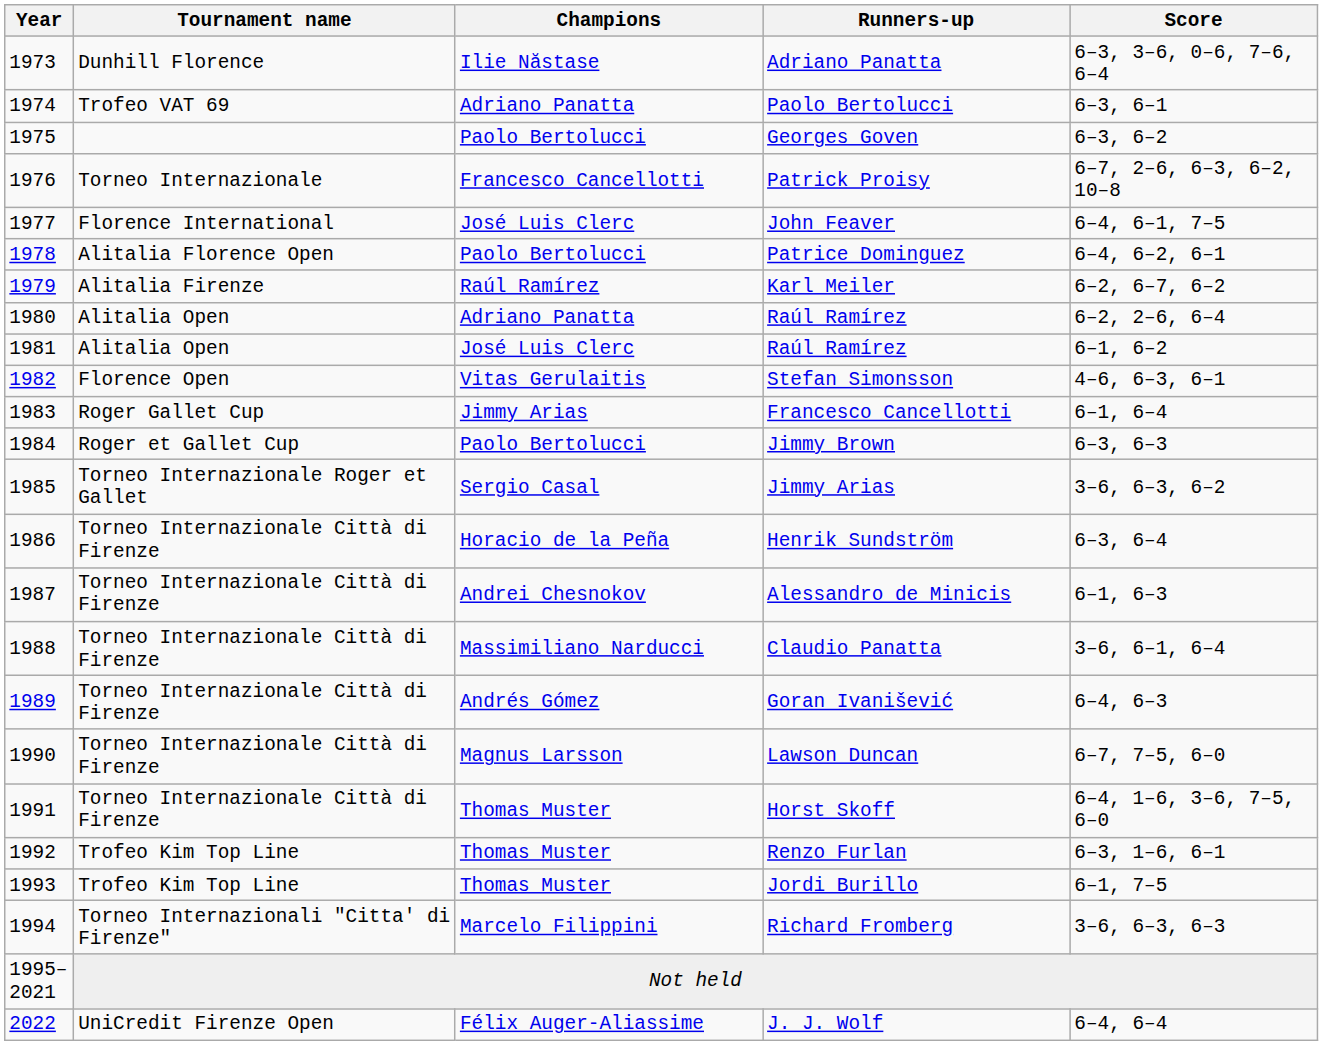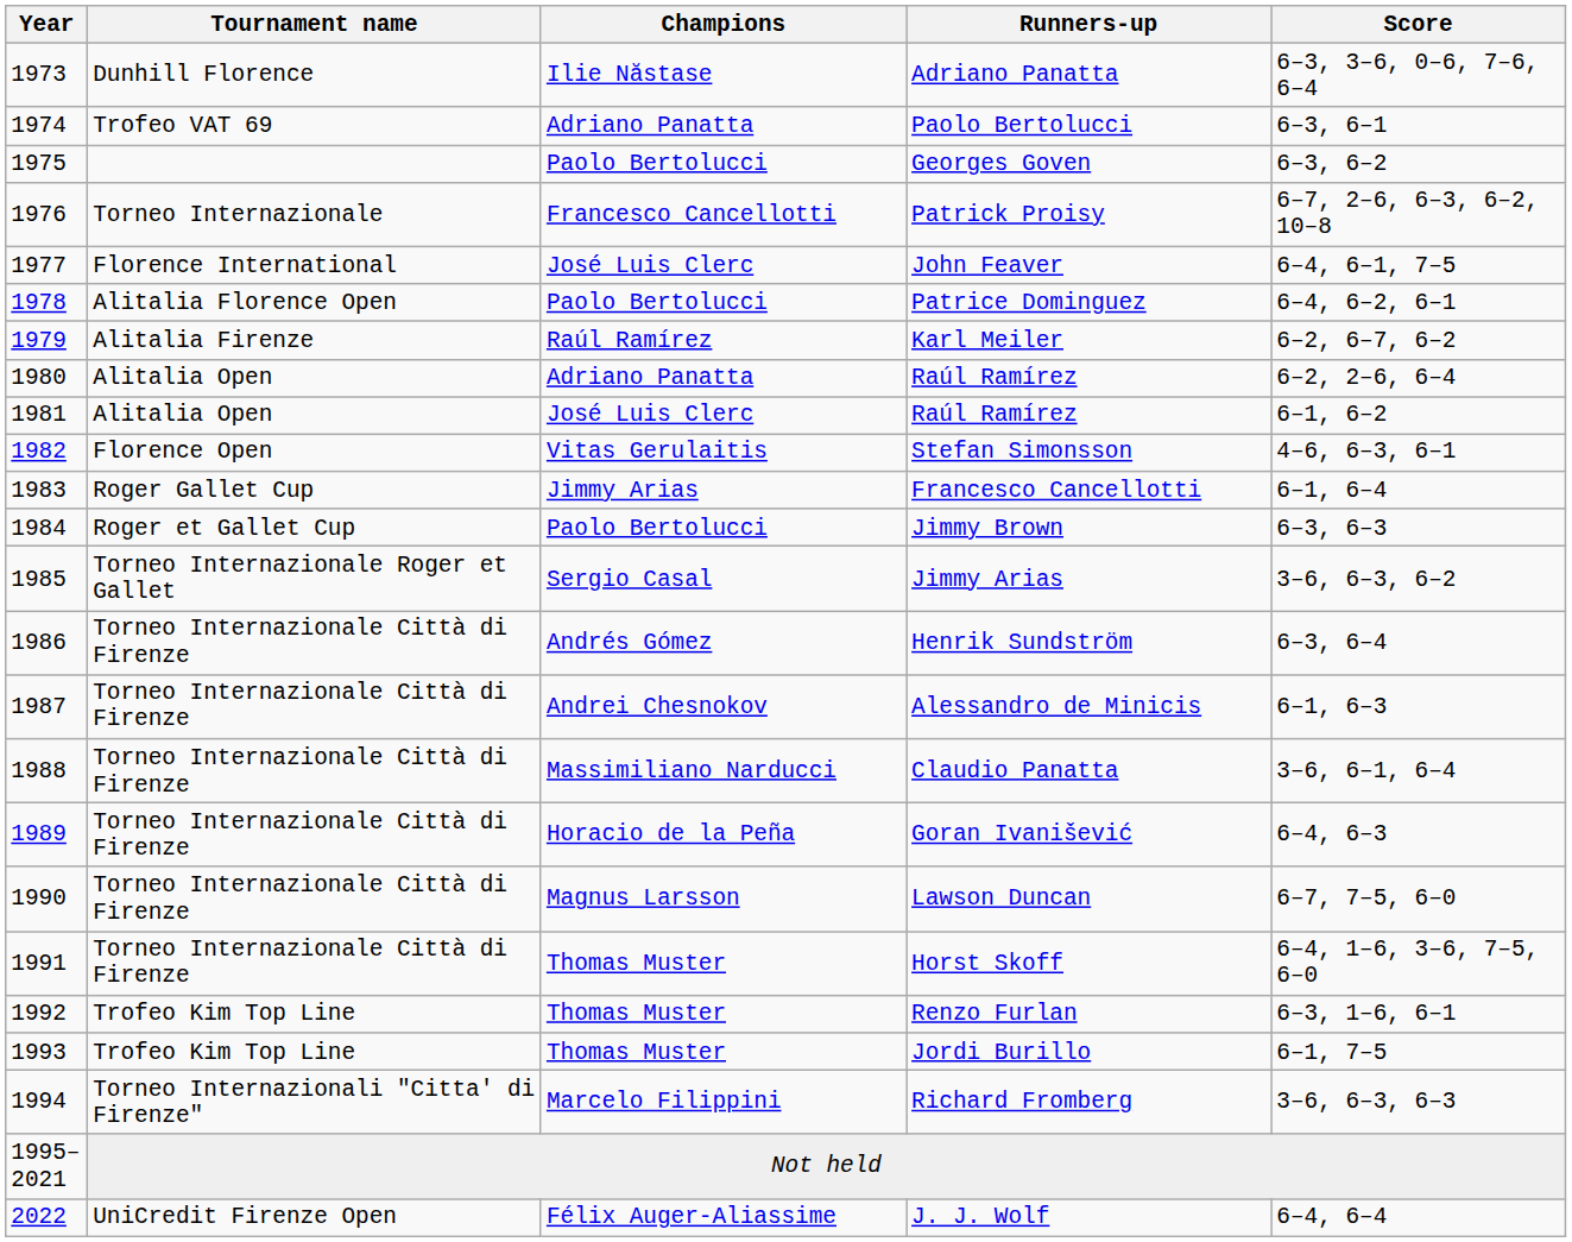 <table class="wikitable">
 <tr>
 <th style="width:40px">Year</th>
 <th style="width:250px">Tournament name</th>
 <th style="width:200px">Champions</th>
 <th style="width:200px">Runners-up</th>
 <th style="width:160px" class="unsortable">Score</th>
 </tr>
 <tr>
 <td>1973</td>
 <td>Dunhill Florence</td>
 <td> <a href='#'>Ilie Năstase</a></td>
 <td> <a href='#'>Adriano Panatta</a></td>
 <td>6–3, 3–6, 0–6, 7–6, 6–4</td>
 </tr>
 <tr>
 <td>1974</td>
 <td>Trofeo VAT 69</td>
 <td> <a href='#'>Adriano Panatta</a></td>
 <td> <a href='#'>Paolo Bertolucci</a></td>
 <td>6–3, 6–1</td>
 </tr>
 <tr>
 <td>1975</td>
 <td></td>
 <td> <a href='#'>Paolo Bertolucci</a></td>
 <td> <a href='#'>Georges Goven</a></td>
 <td>6–3, 6–2</td>
 </tr>
 <tr>
 <td>1976</td>
 <td>Torneo Internazionale</td>
 <td> <a href='#'>Francesco Cancellotti</a></td>
 <td> <a href='#'>Patrick Proisy</a></td>
 <td>6–7, 2–6, 6–3, 6–2, 10–8</td>
 </tr>
 <tr>
 <td>1977</td>
 <td>Florence International</td>
 <td> <a href='#'>José Luis Clerc</a></td>
 <td> <a href='#'>John Feaver</a></td>
 <td>6–4, 6–1, 7–5</td>
 </tr>
 <tr>
 <td><a href='#'>1978</a></td>
 <td>Alitalia Florence Open</td>
 <td> <a href='#'>Paolo Bertolucci</a></td>
 <td> <a href='#'>Patrice Dominguez</a></td>
 <td>6–4, 6–2, 6–1</td>
 </tr>
 <tr>
 <td><a href='#'>1979</a></td>
 <td>Alitalia Firenze</td>
 <td> <a href='#'>Raúl Ramírez</a></td>
 <td> <a href='#'>Karl Meiler</a></td>
 <td>6–2, 6–7, 6–2</td>
 </tr>
 <tr>
 <td>1980</td>
 <td>Alitalia Open</td>
 <td> <a href='#'>Adriano Panatta</a></td>
 <td> <a href='#'>Raúl Ramírez</a></td>
 <td>6–2, 2–6, 6–4</td>
 </tr>
 <tr>
 <td>1981</td>
 <td>Alitalia Open</td>
 <td> <a href='#'>José Luis Clerc</a></td>
 <td> <a href='#'>Raúl Ramírez</a></td>
 <td>6–1, 6–2</td>
 </tr>
 <tr>
 <td><a href='#'>1982</a></td>
 <td>Florence Open</td>
 <td> <a href='#'>Vitas Gerulaitis</a></td>
 <td> <a href='#'>Stefan Simonsson</a></td>
 <td>4–6, 6–3, 6–1</td>
 </tr>
 <tr>
 <td>1983</td>
 <td>Roger Gallet Cup</td>
 <td> <a href='#'>Jimmy Arias</a></td>
 <td> <a href='#'>Francesco Cancellotti</a></td>
 <td>6–1, 6–4</td>
 </tr>
 <tr>
 <td>1984</td>
 <td>Roger et Gallet Cup</td>
 <td> <a href='#'>Paolo Bertolucci</a></td>
 <td> <a href='#'>Jimmy Brown</a></td>
 <td>6–3, 6–3</td>
 </tr>
 <tr>
 <td>1985</td>
 <td>Torneo Internazionale Roger et Gallet</td>
 <td> <a href='#'>Sergio Casal</a></td>
 <td> <a href='#'>Jimmy Arias</a></td>
 <td>3–6, 6–3, 6–2</td>
 </tr>
 <tr>
 <td>1986</td>
 <td>Torneo Internazionale Città di Firenze</td>
-<td> <a href='#'>Horacio de la Peña</a></td>
+<td> <a href='#'>Andrés Gómez</a></td>
 <td> <a href='#'>Henrik Sundström</a></td>
 <td>6–3, 6–4</td>
 </tr>
 <tr>
 <td>1987</td>
 <td>Torneo Internazionale Città di Firenze</td>
 <td> <a href='#'>Andrei Chesnokov</a></td>
 <td> <a href='#'>Alessandro de Minicis</a></td>
 <td>6–1, 6–3</td>
 </tr>
 <tr>
 <td>1988</td>
 <td>Torneo Internazionale Città di Firenze</td>
 <td> <a href='#'>Massimiliano Narducci</a></td>
 <td> <a href='#'>Claudio Panatta</a></td>
 <td>3–6, 6–1, 6–4</td>
 </tr>
 <tr>
 <td><a href='#'>1989</a></td>
 <td>Torneo Internazionale Città di Firenze</td>
-<td> <a href='#'>Andrés Gómez</a></td>
+<td> <a href='#'>Horacio de la Peña</a></td>
 <td> <a href='#'>Goran Ivanišević</a></td>
 <td>6–4, 6–3</td>
 </tr>
 <tr>
 <td>1990</td>
 <td>Torneo Internazionale Città di Firenze</td>
 <td> <a href='#'>Magnus Larsson</a></td>
 <td> <a href='#'>Lawson Duncan</a></td>
 <td>6–7, 7–5, 6–0</td>
 </tr>
 <tr>
 <td>1991</td>
 <td>Torneo Internazionale Città di Firenze</td>
 <td> <a href='#'>Thomas Muster</a></td>
 <td> <a href='#'>Horst Skoff</a></td>
 <td>6–4, 1–6, 3–6, 7–5, 6–0</td>
 </tr>
 <tr>
 <td>1992</td>
 <td>Trofeo Kim Top Line</td>
 <td> <a href='#'>Thomas Muster</a></td>
 <td> <a href='#'>Renzo Furlan</a></td>
 <td>6–3, 1–6, 6–1</td>
 </tr>
 <tr>
 <td>1993</td>
 <td>Trofeo Kim Top Line</td>
 <td> <a href='#'>Thomas Muster</a></td>
 <td> <a href='#'>Jordi Burillo</a></td>
 <td>6–1, 7–5</td>
 </tr>
 <tr>
 <td>1994</td>
 <td>Torneo Internazionali "Citta' di Firenze"</td>
 <td> <a href='#'>Marcelo Filippini</a></td>
 <td> <a href='#'>Richard Fromberg</a></td>
 <td>3–6, 6–3, 6–3</td>
 </tr>
 <tr>
 <td>1995–2021</td>
 <td colspan=4 align=center style="background:#efefef"><em>Not held</em></td>
 </tr>
 <tr>
 <td><a href='#'>2022</a></td>
 <td>UniCredit Firenze Open</td>
 <td> <a href='#'>Félix Auger-Aliassime</a></td>
 <td> <a href='#'>J. J. Wolf</a></td>
 <td>6–4, 6–4</td>
 </tr>
 </table>
